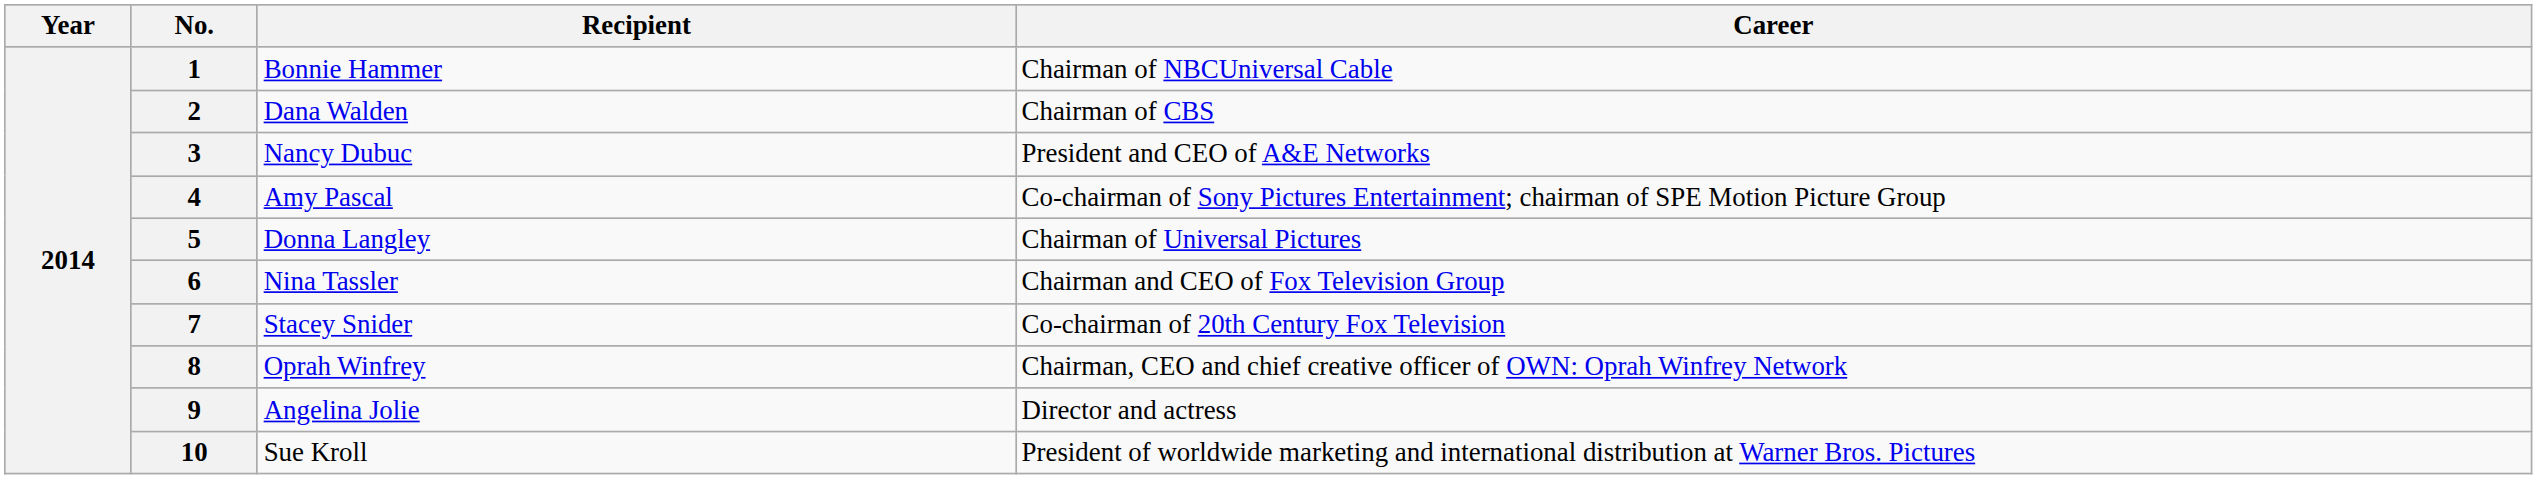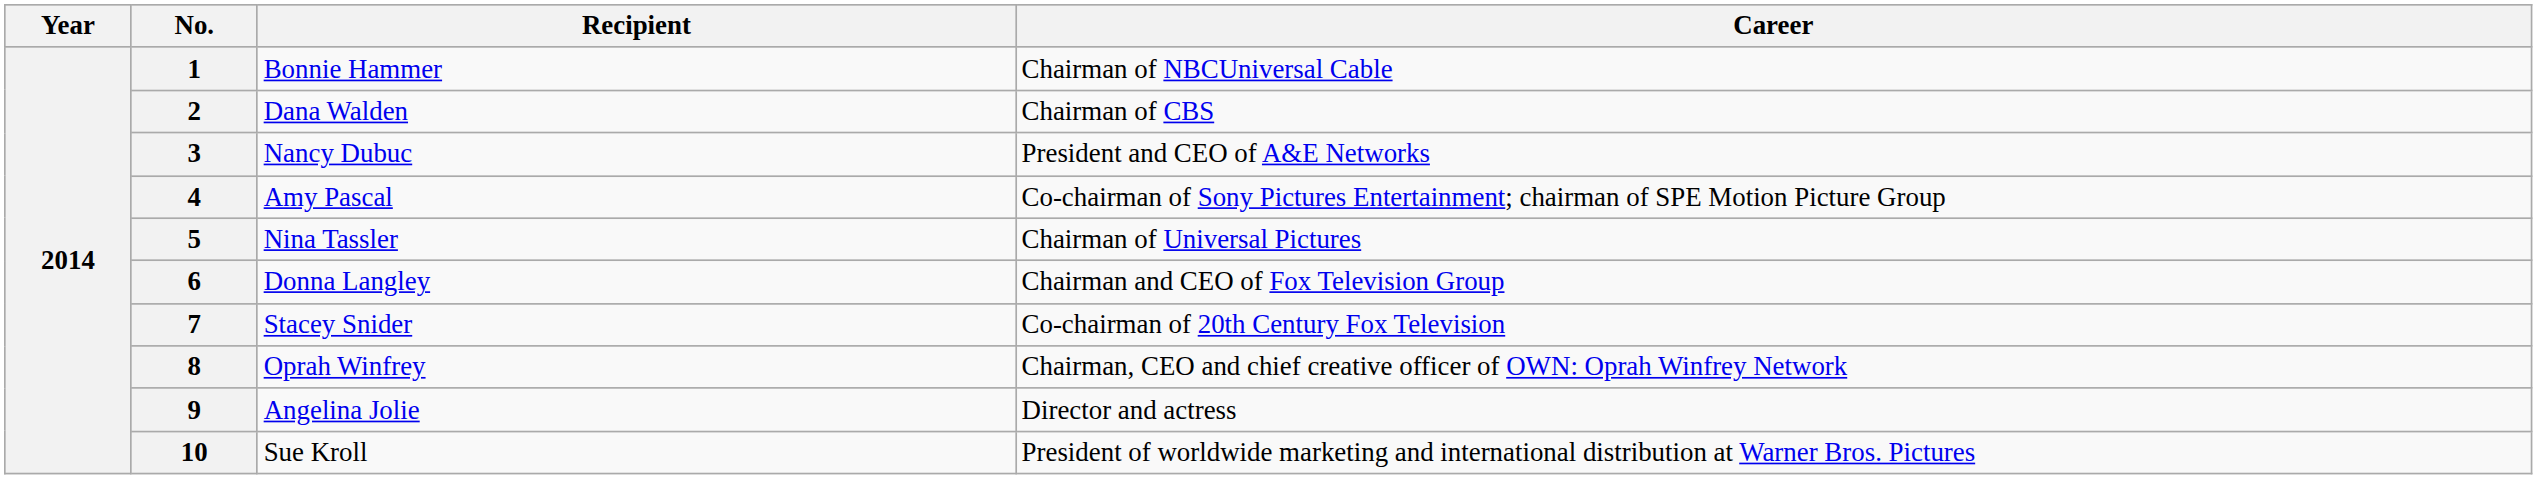 <table class="wikitable" width="95%">
 <tr>
 <th width="5%">Year</th>
 <th width="5%">No.</th>
 <th width="30%">Recipient</th>
 <th width="60%">Career</th>
 </tr>
 <tr>
 <th rowspan="10">2014</th>
 <th>1</th>
 <td><a href='#'>Bonnie Hammer</a></td>
 <td>Chairman of <a href='#'>NBCUniversal Cable</a></td>
 </tr>
 <tr>
 <th>2</th>
 <td><a href='#'>Dana Walden</a></td>
 <td>Chairman of <a href='#'>CBS</a></td>
 </tr>
 <tr>
 <th>3</th>
 <td><a href='#'>Nancy Dubuc</a></td>
 <td>President and CEO of <a href='#'>A&E Networks</a></td>
 </tr>
 <tr>
 <th>4</th>
 <td><a href='#'>Amy Pascal</a></td>
 <td>Co-chairman of <a href='#'>Sony Pictures Entertainment</a>; chairman of SPE Motion Picture Group</td>
 </tr>
 <tr>
 <th>5</th>
-<td><a href='#'>Donna Langley</a></td>
+<td><a href='#'>Nina Tassler</a></td>
 <td>Chairman of <a href='#'>Universal Pictures</a></td>
 </tr>
 <tr>
 <th>6</th>
-<td><a href='#'>Nina Tassler</a></td>
+<td><a href='#'>Donna Langley</a></td>
 <td>Chairman and CEO of <a href='#'>Fox Television Group</a></td>
 </tr>
 <tr>
 <th>7</th>
 <td><a href='#'>Stacey Snider</a></td>
 <td>Co-chairman of <a href='#'>20th Century Fox Television</a></td>
 </tr>
 <tr>
 <th>8</th>
 <td><a href='#'>Oprah Winfrey</a></td>
 <td>Chairman, CEO and chief creative officer of <a href='#'>OWN: Oprah Winfrey Network</a></td>
 </tr>
 <tr>
 <th>9</th>
 <td><a href='#'>Angelina Jolie</a></td>
 <td>Director and actress</td>
 </tr>
 <tr>
 <th>10</th>
 <td>Sue Kroll</td>
 <td>President of worldwide marketing and international distribution at <a href='#'>Warner Bros. Pictures</a></td>
 </tr>
 </table>
